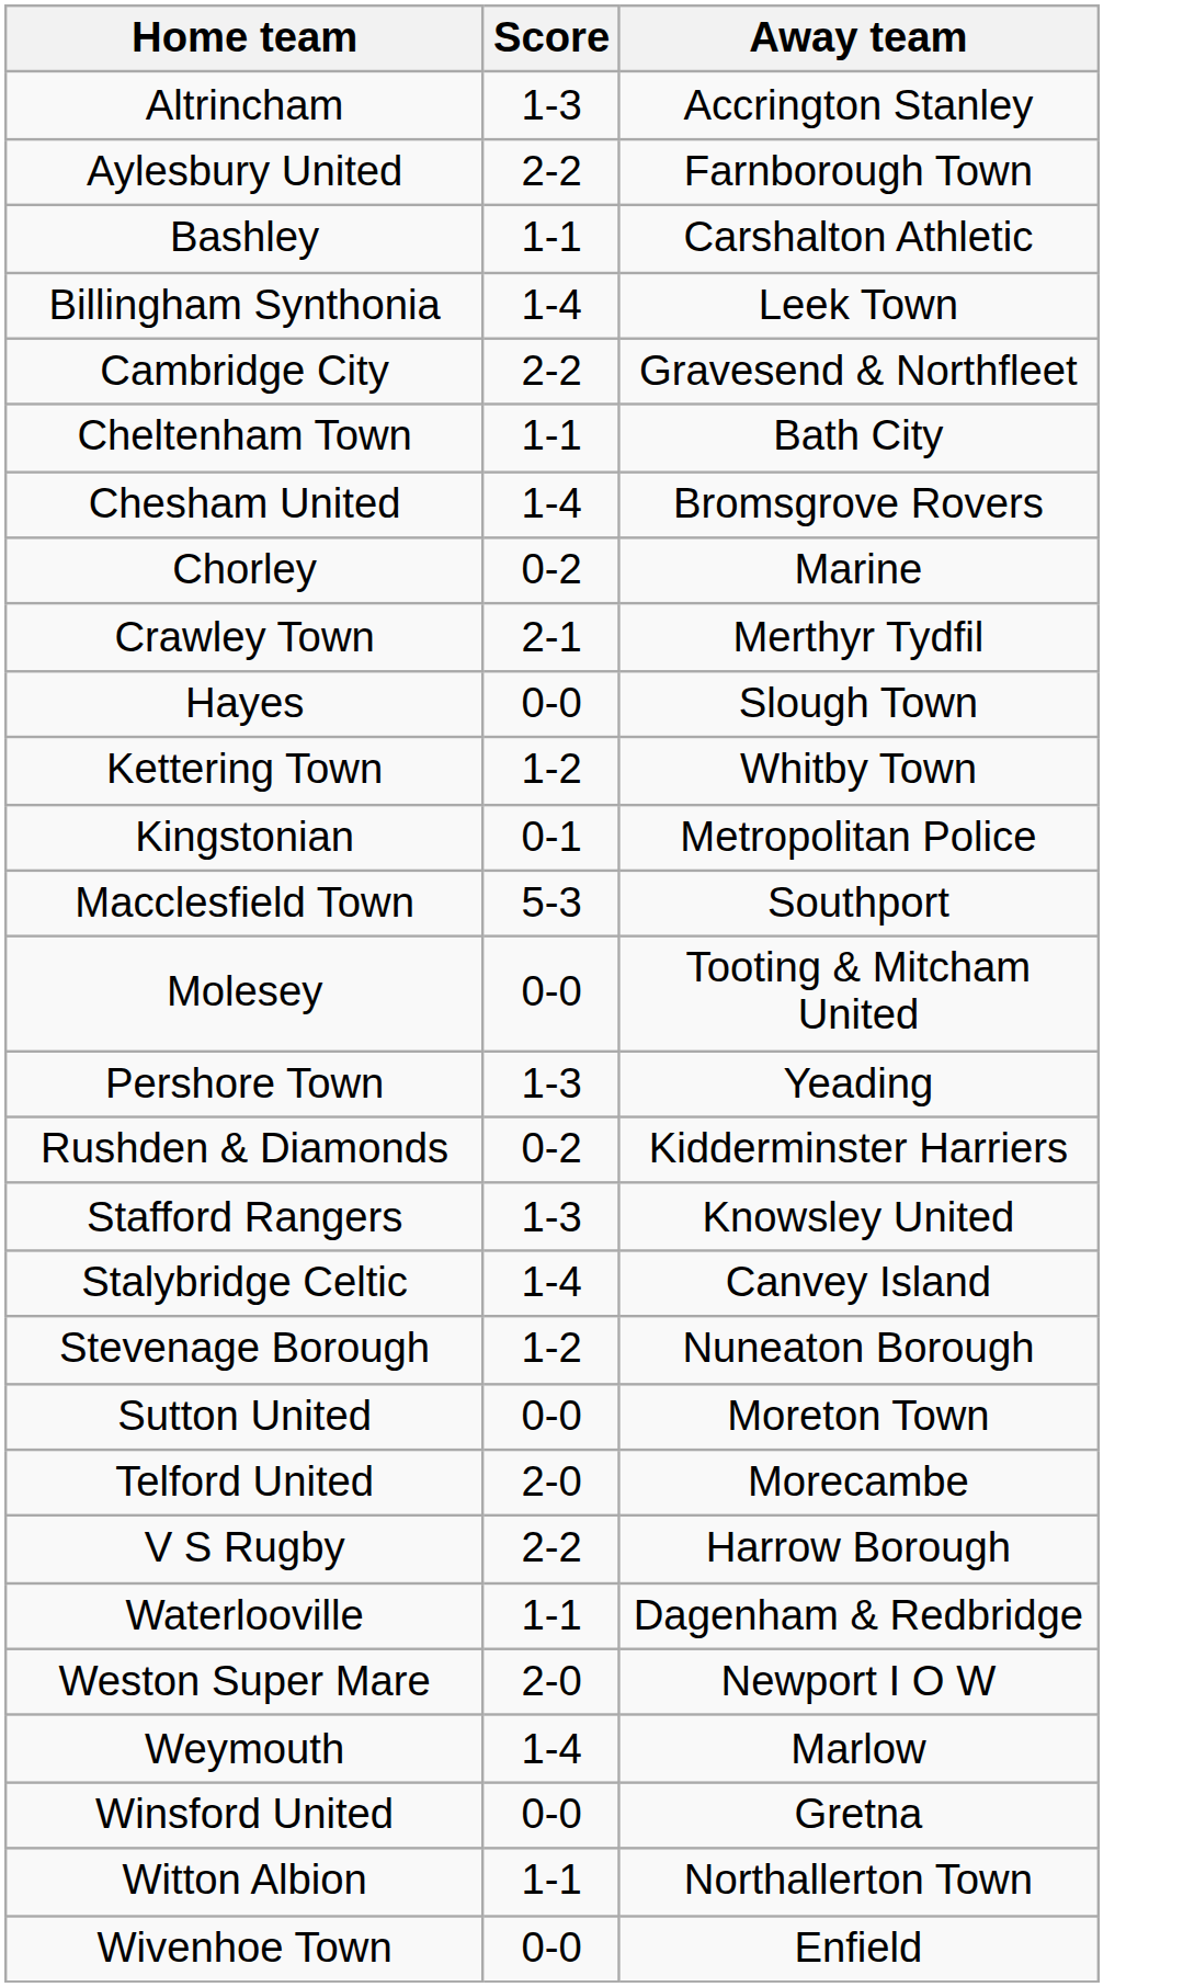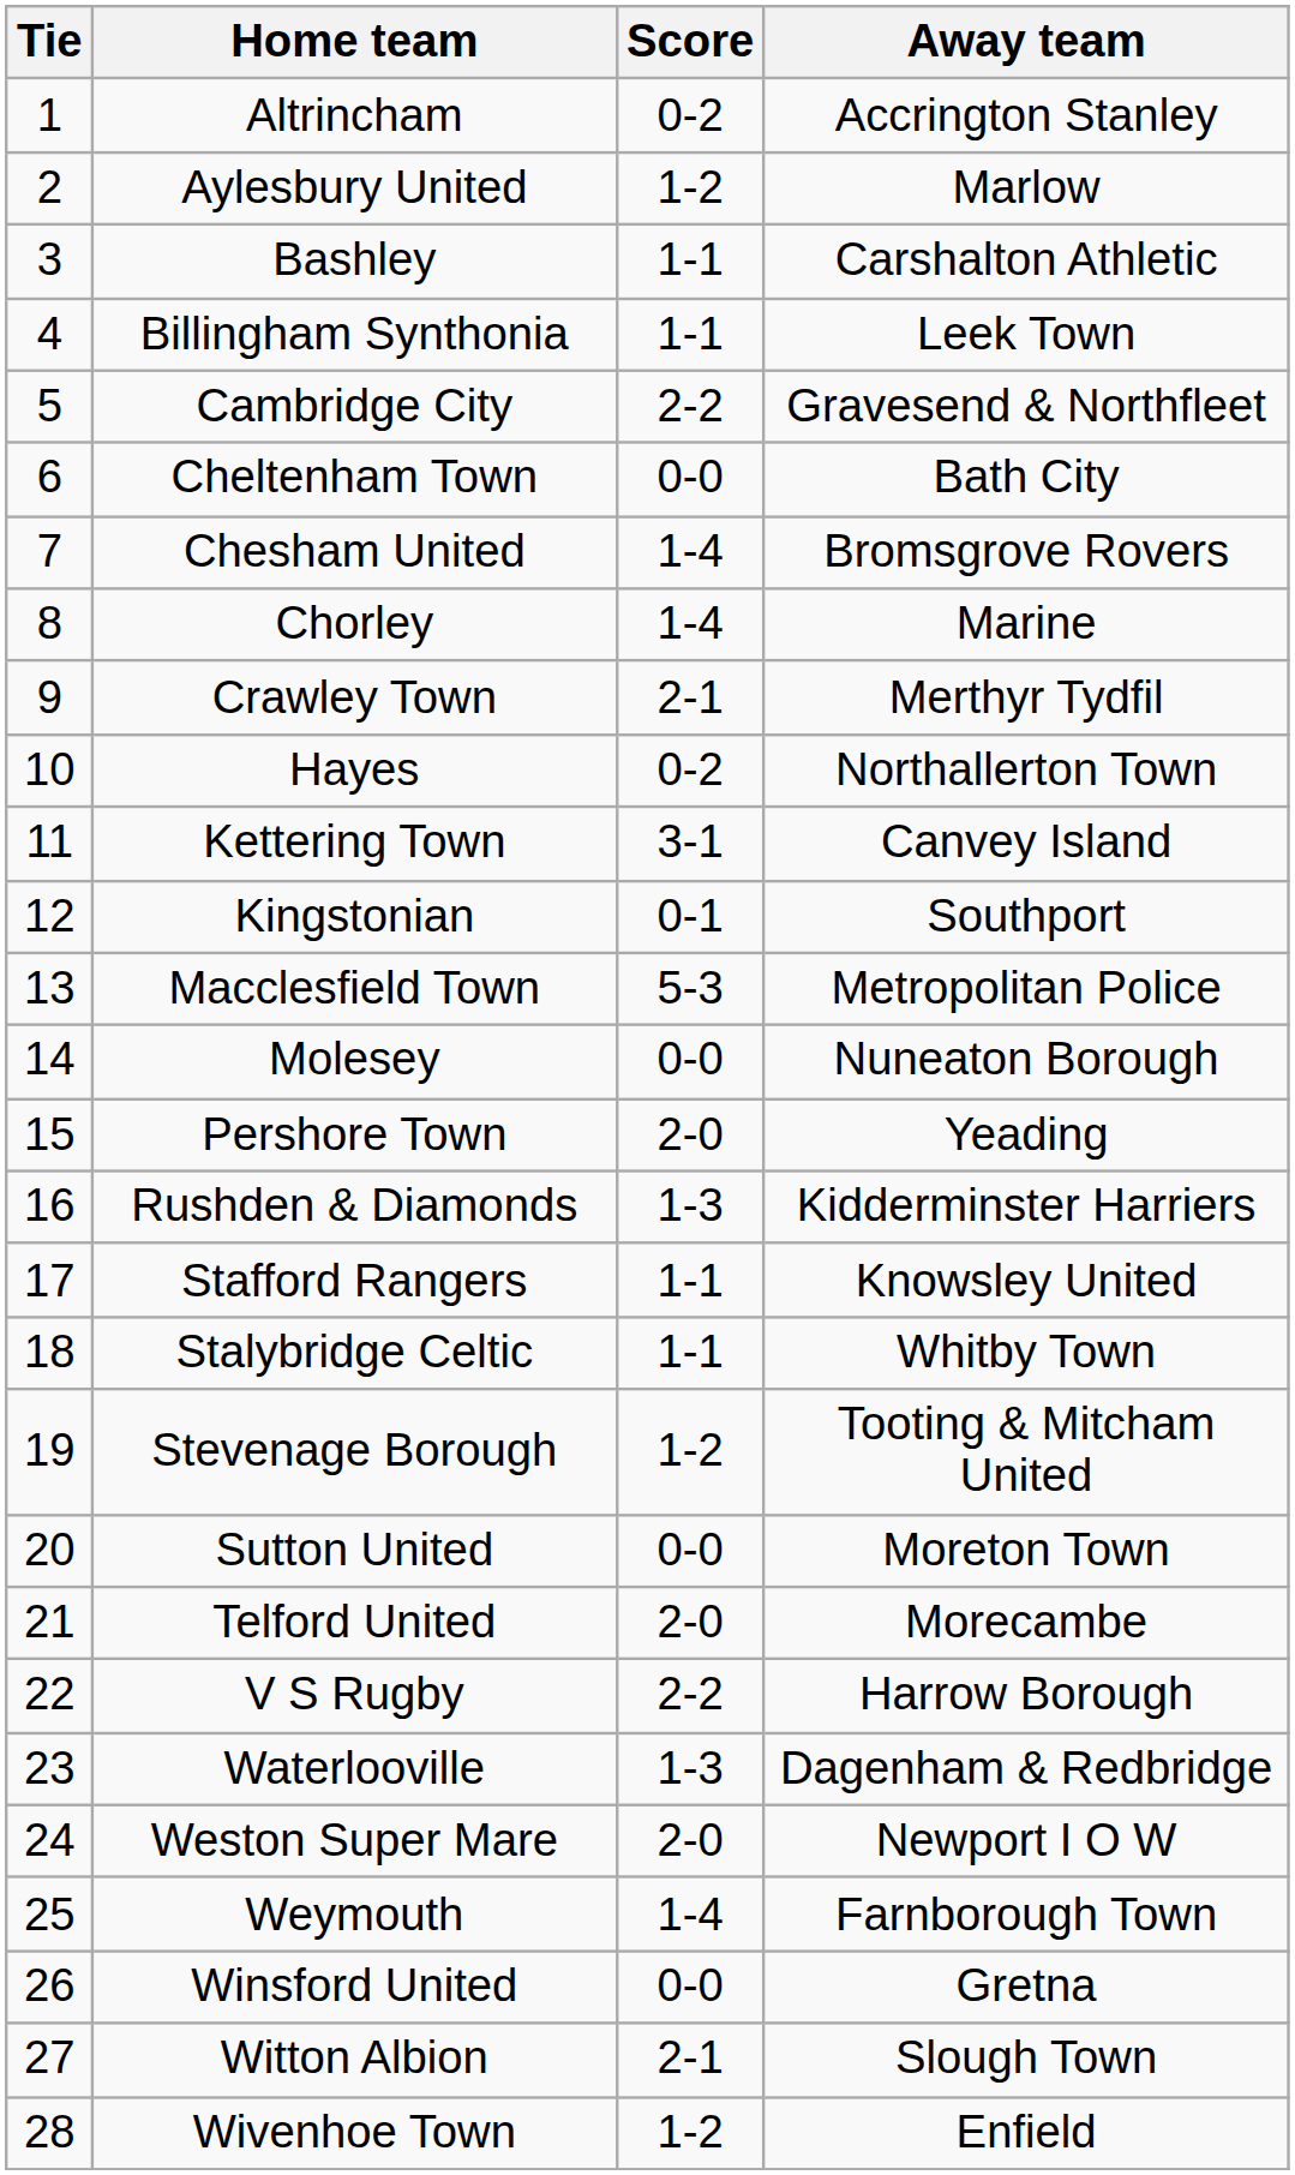 <table class="wikitable" style="text-align:center;">
 <tr>
+<th width=20>Tie</th>
 <th width=175>Home team</th>
 <th width=20>Score</th>
 <th width=175>Away team</th>
 </tr>
 <tr>
+<td>1</td>
 <td>Altrincham</td>
-<td>1-3</td>
+<td>0-2</td>
 <td>Accrington Stanley</td>
 </tr>
 <tr>
+<td>2</td>
 <td>Aylesbury United</td>
-<td>2-2</td>
-<td>Farnborough Town</td>
+<td>1-2</td>
+<td>Marlow</td>
 </tr>
 <tr>
+<td>3</td>
 <td>Bashley</td>
 <td>1-1</td>
 <td>Carshalton Athletic</td>
 </tr>
 <tr>
+<td>4</td>
 <td>Billingham Synthonia</td>
-<td>1-4</td>
+<td>1-1</td>
 <td>Leek Town</td>
 </tr>
 <tr>
+<td>5</td>
 <td>Cambridge City</td>
 <td>2-2</td>
 <td>Gravesend & Northfleet</td>
 </tr>
 <tr>
+<td>6</td>
 <td>Cheltenham Town</td>
-<td>1-1</td>
+<td>0-0</td>
 <td>Bath City</td>
 </tr>
 <tr>
+<td>7</td>
 <td>Chesham United</td>
 <td>1-4</td>
 <td>Bromsgrove Rovers</td>
 </tr>
 <tr>
+<td>8</td>
 <td>Chorley</td>
-<td>0-2</td>
+<td>1-4</td>
 <td>Marine</td>
 </tr>
 <tr>
+<td>9</td>
 <td>Crawley Town</td>
 <td>2-1</td>
 <td>Merthyr Tydfil</td>
 </tr>
 <tr>
+<td>10</td>
 <td>Hayes</td>
-<td>0-0</td>
-<td>Slough Town</td>
+<td>0-2</td>
+<td>Northallerton Town</td>
 </tr>
 <tr>
+<td>11</td>
 <td>Kettering Town</td>
-<td>1-2</td>
+<td>3-1</td>
+<td>Canvey Island</td>
+</tr>
+<tr>
+<td>12</td>
+<td>Kingstonian</td>
+<td>0-1</td>
+<td>Southport</td>
+</tr>
+<tr>
+<td>13</td>
+<td>Macclesfield Town</td>
+<td>5-3</td>
+<td>Metropolitan Police</td>
+</tr>
+<tr>
+<td>14</td>
+<td>Molesey</td>
+<td>0-0</td>
+<td>Nuneaton Borough</td>
+</tr>
+<tr>
+<td>15</td>
+<td>Pershore Town</td>
+<td>2-0</td>
+<td>Yeading</td>
+</tr>
+<tr>
+<td>16</td>
+<td>Rushden & Diamonds</td>
+<td>1-3</td>
+<td>Kidderminster Harriers</td>
+</tr>
+<tr>
+<td>17</td>
+<td>Stafford Rangers</td>
+<td>1-1</td>
+<td>Knowsley United</td>
+</tr>
+<tr>
+<td>18</td>
+<td>Stalybridge Celtic</td>
+<td>1-1</td>
 <td>Whitby Town</td>
 </tr>
 <tr>
-<td>Kingstonian</td>
-<td>0-1</td>
-<td>Metropolitan Police</td>
-</tr>
-<tr>
-<td>Macclesfield Town</td>
-<td>5-3</td>
-<td>Southport</td>
-</tr>
-<tr>
-<td>Molesey</td>
-<td>0-0</td>
+<td>19</td>
+<td>Stevenage Borough</td>
+<td>1-2</td>
 <td>Tooting & Mitcham United</td>
 </tr>
 <tr>
-<td>Pershore Town</td>
-<td>1-3</td>
-<td>Yeading</td>
-</tr>
-<tr>
-<td>Rushden & Diamonds</td>
-<td>0-2</td>
-<td>Kidderminster Harriers</td>
-</tr>
-<tr>
-<td>Stafford Rangers</td>
-<td>1-3</td>
-<td>Knowsley United</td>
-</tr>
-<tr>
-<td>Stalybridge Celtic</td>
-<td>1-4</td>
-<td>Canvey Island</td>
-</tr>
-<tr>
-<td>Stevenage Borough</td>
-<td>1-2</td>
-<td>Nuneaton Borough</td>
-</tr>
-<tr>
+<td>20</td>
 <td>Sutton United</td>
 <td>0-0</td>
 <td>Moreton Town</td>
 </tr>
 <tr>
+<td>21</td>
 <td>Telford United</td>
 <td>2-0</td>
 <td>Morecambe</td>
 </tr>
 <tr>
+<td>22</td>
 <td>V S Rugby</td>
 <td>2-2</td>
 <td>Harrow Borough</td>
 </tr>
 <tr>
+<td>23</td>
 <td>Waterlooville</td>
-<td>1-1</td>
+<td>1-3</td>
 <td>Dagenham & Redbridge</td>
 </tr>
 <tr>
+<td>24</td>
 <td>Weston Super Mare</td>
 <td>2-0</td>
 <td>Newport I O W</td>
 </tr>
 <tr>
+<td>25</td>
 <td>Weymouth</td>
 <td>1-4</td>
-<td>Marlow</td>
+<td>Farnborough Town</td>
 </tr>
 <tr>
+<td>26</td>
 <td>Winsford United</td>
 <td>0-0</td>
 <td>Gretna</td>
 </tr>
 <tr>
+<td>27</td>
 <td>Witton Albion</td>
-<td>1-1</td>
-<td>Northallerton Town</td>
+<td>2-1</td>
+<td>Slough Town</td>
 </tr>
 <tr>
+<td>28</td>
 <td>Wivenhoe Town</td>
-<td>0-0</td>
+<td>1-2</td>
 <td>Enfield</td>
 </tr>
 </table>
